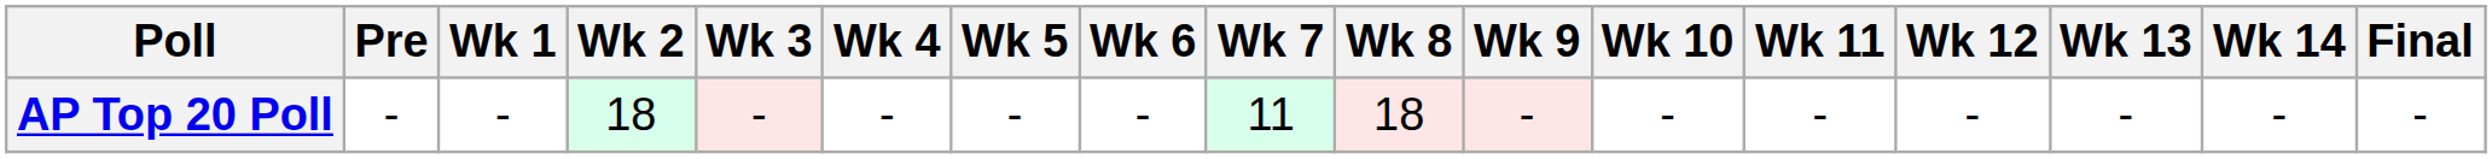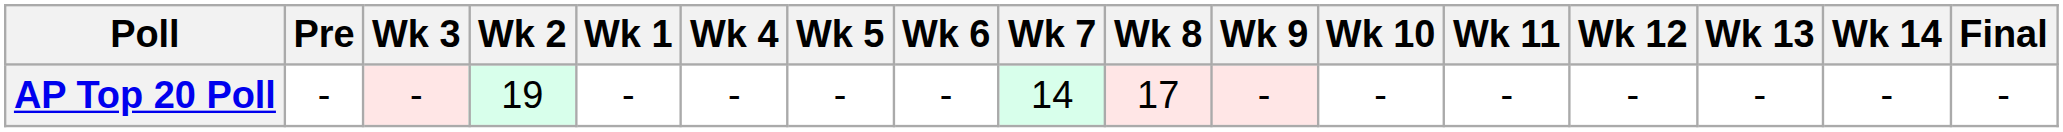 <table class="wikitable" style="white-space:nowrap;">
 <tr>
 <th>Poll</th>
 <th>Pre</th>
+<th>Wk 3</th>
+<th>Wk 2</th>
 <th>Wk 1</th>
-<th>Wk 2</th>
-<th>Wk 3</th>
 <th>Wk 4</th>
 <th>Wk 5</th>
 <th>Wk 6</th>
 <th>Wk 7</th>
 <th>Wk 8</th>
 <th>Wk 9</th>
 <th>Wk 10</th>
 <th>Wk 11</th>
 <th>Wk 12</th>
 <th>Wk 13</th>
 <th>Wk 14</th>
 <th>Final</th>
 </tr>
 <tr style="text-align:center;">
 <th><a href='#'>AP Top 20 Poll</a></th>
 <td style="background:#FFF;">-</td>
-<td style="background:#FFF;">-</td>
-<td style="background:#D8FFEB;">18</td>
 <td style="background:#FFE6E6;">-</td>
+<td style="background:#D8FFEB;">19</td>
 <td style="background:#FFF;">-</td>
 <td style="background:#FFF;">-</td>
 <td style="background:#FFF;">-</td>
-<td style="background:#D8FFEB;">11</td>
-<td style="background:#FFE6E6;">18</td>
+<td style="background:#FFF;">-</td>
+<td style="background:#D8FFEB;">14</td>
+<td style="background:#FFE6E6;">17</td>
 <td style="background:#FFE6E6;">-</td>
 <td style="background:#FFF;">-</td>
 <td style="background:#FFF;">-</td>
 <td style="background:#FFF;">-</td>
 <td style="background:#FFF;">-</td>
 <td style="background:#FFF;">-</td>
 <td style="background:#FFF;">-</td>
 </tr>
 </table>
